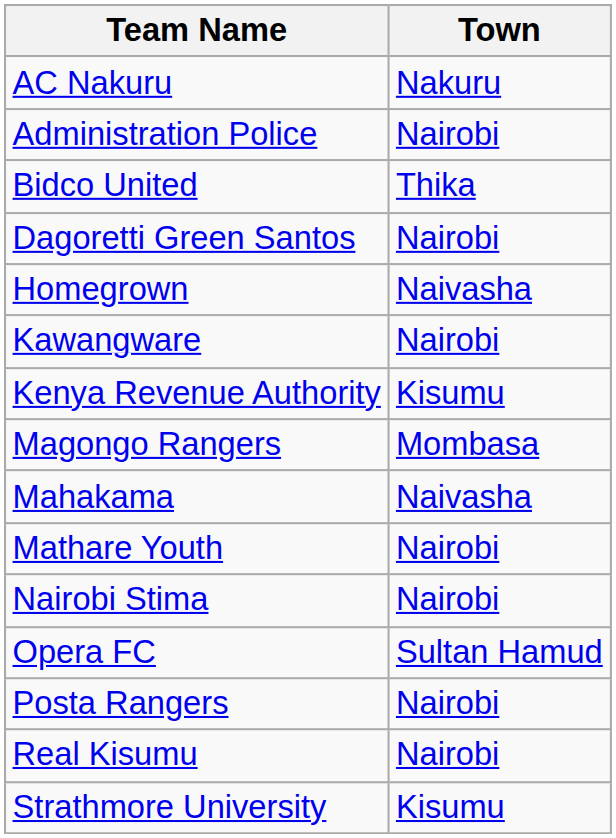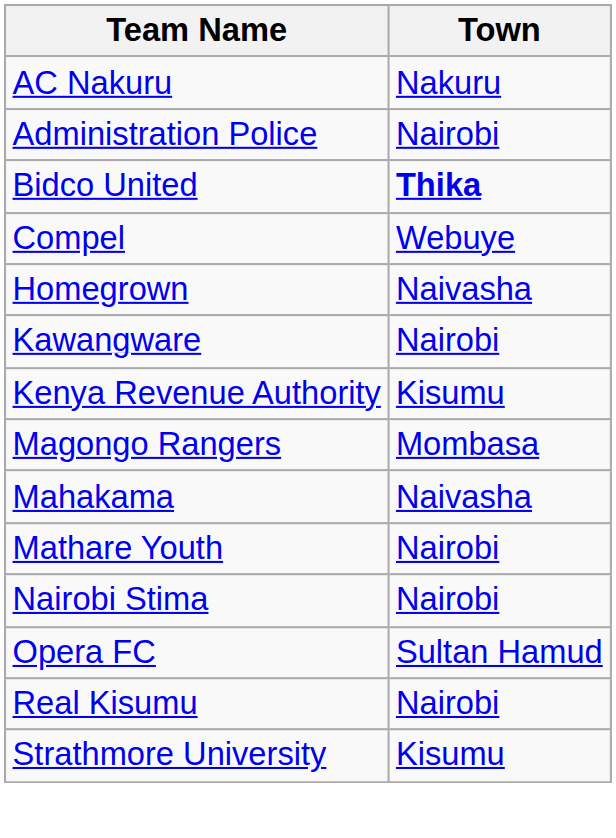 <table class="wikitable">
 <tr>
 <th>Team Name</th>
 <th>Town</th>
 </tr>
 <tr>
 <td><a href='#'>AC Nakuru</a></td>
 <td><a href='#'>Nakuru</a></td>
 </tr>
 <tr>
 <td><a href='#'>Administration Police</a></td>
 <td><a href='#'>Nairobi</a></td>
 </tr>
 <tr>
 <td><a href='#'>Bidco United</a></td>
-<td><a href='#'>Thika</a></td>
+<td><strong><a href='#'>Thika</a></strong></td>
 </tr>
 <tr>
-<td><a href='#'>Dagoretti Green Santos</a></td>
-<td><a href='#'>Nairobi</a></td>
+<td><a href='#'>Compel</a></td>
+<td><a href='#'>Webuye</a></td>
 </tr>
 <tr>
 <td><a href='#'>Homegrown</a></td>
 <td><a href='#'>Naivasha</a></td>
 </tr>
 <tr>
 <td><a href='#'>Kawangware</a></td>
 <td><a href='#'>Nairobi</a></td>
 </tr>
 <tr>
 <td><a href='#'>Kenya Revenue Authority</a></td>
 <td><a href='#'>Kisumu</a></td>
 </tr>
 <tr>
 <td><a href='#'>Magongo Rangers</a></td>
 <td><a href='#'>Mombasa</a></td>
 </tr>
 <tr>
 <td><a href='#'>Mahakama</a></td>
 <td><a href='#'>Naivasha</a></td>
 </tr>
 <tr>
 <td><a href='#'>Mathare Youth</a></td>
 <td><a href='#'>Nairobi</a></td>
 </tr>
 <tr>
 <td><a href='#'>Nairobi Stima</a></td>
 <td><a href='#'>Nairobi</a></td>
 </tr>
 <tr>
 <td><a href='#'>Opera FC</a></td>
 <td><a href='#'>Sultan Hamud</a></td>
 </tr>
 <tr>
-<td><a href='#'>Posta Rangers</a></td>
-<td><a href='#'>Nairobi</a></td>
-</tr>
-<tr>
 <td><a href='#'>Real Kisumu</a></td>
 <td><a href='#'>Nairobi</a></td>
 </tr>
 <tr>
 <td><a href='#'>Strathmore University</a></td>
 <td><a href='#'>Kisumu</a></td>
 </tr>
 </table>
